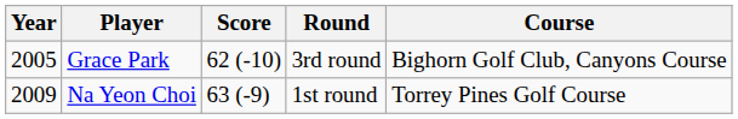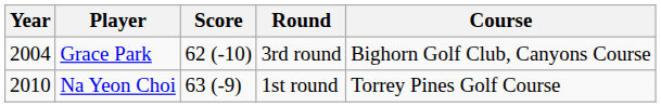 <table class="wikitable">
 <tr>
 <th>Year</th>
 <th>Player</th>
 <th>Score</th>
 <th>Round</th>
 <th>Course</th>
 </tr>
 <tr>
-<td>2005</td>
+<td>2004</td>
 <td><a href='#'>Grace Park</a></td>
 <td>62 (-10)</td>
 <td>3rd round</td>
 <td>Bighorn Golf Club, Canyons Course</td>
 </tr>
 <tr>
-<td>2009</td>
+<td>2010</td>
 <td><a href='#'>Na Yeon Choi</a></td>
 <td>63 (-9)</td>
 <td>1st round</td>
 <td>Torrey Pines Golf Course</td>
 </tr>
 </table>
